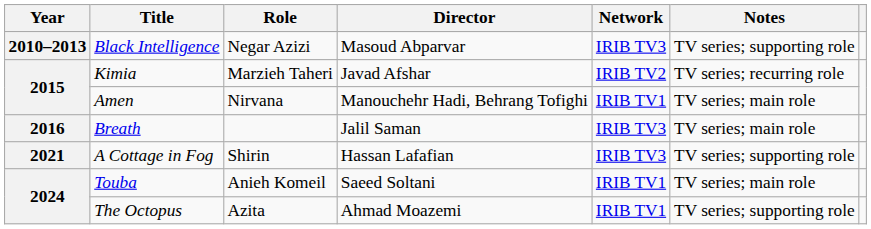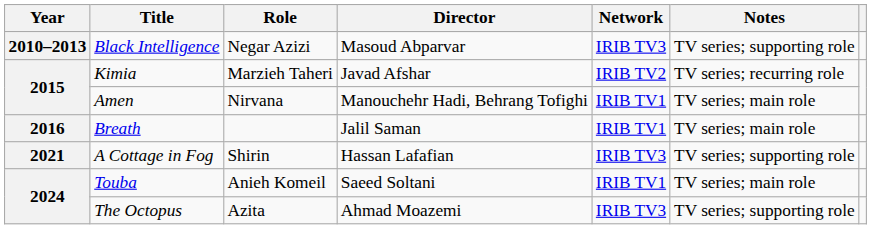 <table class="wikitable plainrowheaders sortable" style="font-size:100%">
 <tr>
 <th scope="col">Year</th>
 <th scope="col">Title</th>
 <th scope="col">Role</th>
 <th scope="col">Director</th>
 <th class="unsortable" scope="col">Network</th>
 <th scope="col">Notes</th>
 <th class="unsortable" scope="col"></th>
 </tr>
 <tr>
 <th scope="row">2010–2013</th>
 <td><em><a href='#'>Black Intelligence</a></em></td>
 <td>Negar Azizi</td>
 <td>Masoud Abparvar</td>
 <td><a href='#'>IRIB TV3</a></td>
 <td>TV series; supporting role</td>
 <td></td>
 </tr>
 <tr>
 <th scope="row" rowspan="2">2015</th>
 <td><em>Kimia</em></td>
 <td>Marzieh Taheri</td>
 <td>Javad Afshar</td>
 <td><a href='#'>IRIB TV2</a></td>
 <td>TV series; recurring role</td>
 <td rowspan="2"></td>
 </tr>
 <tr>
 <td><em>Amen</em></td>
 <td>Nirvana</td>
 <td>Manouchehr Hadi, Behrang Tofighi</td>
 <td><a href='#'>IRIB TV1</a></td>
 <td>TV series; main role</td>
 </tr>
 <tr>
 <th scope="row">2016</th>
 <td><em><a href='#'>Breath</a></em></td>
 <td></td>
 <td>Jalil Saman</td>
-<td><a href='#'>IRIB TV3</a></td>
+<td><a href='#'>IRIB TV1</a></td>
 <td>TV series; main role</td>
 <td></td>
 </tr>
 <tr>
 <th scope=row>2021</th>
 <td><em>A Cottage in Fog</em></td>
 <td>Shirin</td>
 <td>Hassan Lafafian</td>
 <td><a href='#'>IRIB TV3</a></td>
 <td>TV series; supporting role</td>
 <td></td>
 </tr>
 <tr>
 <th rowspan="2" scope="row">2024</th>
 <td><em><a href='#'>Touba</a></em></td>
 <td>Anieh Komeil</td>
 <td>Saeed Soltani</td>
 <td><a href='#'>IRIB TV1</a></td>
 <td>TV series; main role</td>
 <td></td>
 </tr>
 <tr>
 <td><em>The Octopus</em></td>
 <td>Azita</td>
 <td>Ahmad Moazemi</td>
-<td><a href='#'>IRIB TV1</a></td>
+<td><a href='#'>IRIB TV3</a></td>
 <td>TV series; supporting role</td>
 <td></td>
 </tr>
 </table>
